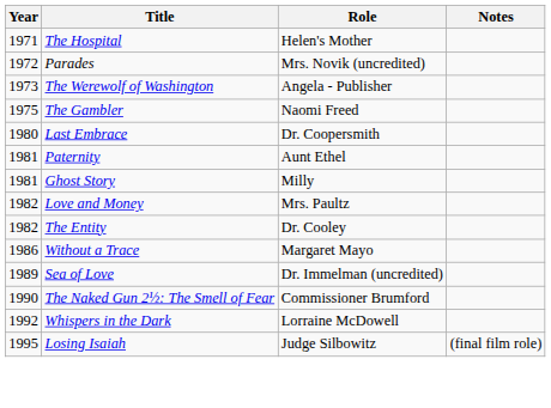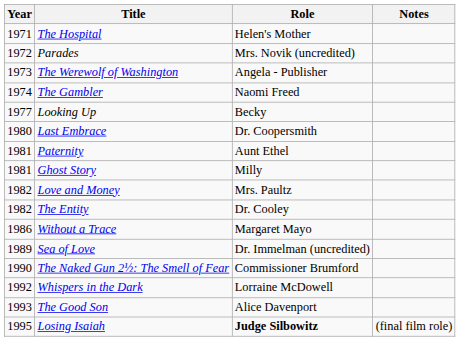 <table class="wikitable sortable">
 <tr>
 <th>Year</th>
 <th>Title</th>
 <th>Role</th>
 <th>Notes</th>
 </tr>
 <tr>
 <td>1971</td>
 <td><em><a href='#'>The Hospital</a></em></td>
 <td>Helen's Mother</td>
 <td></td>
 </tr>
 <tr>
 <td>1972</td>
 <td><em>Parades</em></td>
 <td>Mrs. Novik (uncredited)</td>
 <td></td>
 </tr>
 <tr>
 <td>1973</td>
 <td><em><a href='#'>The Werewolf of Washington</a></em></td>
 <td>Angela - Publisher</td>
 <td></td>
 </tr>
 <tr>
-<td>1975</td>
+<td>1974</td>
 <td><em><a href='#'>The Gambler</a></em></td>
 <td>Naomi Freed</td>
+<td></td>
+</tr>
+<tr>
+<td>1977</td>
+<td><em>Looking Up</em></td>
+<td>Becky</td>
 <td></td>
 </tr>
 <tr>
 <td>1980</td>
 <td><em><a href='#'>Last Embrace</a></em></td>
 <td>Dr. Coopersmith</td>
 <td></td>
 </tr>
 <tr>
 <td>1981</td>
 <td><em><a href='#'>Paternity</a></em></td>
 <td>Aunt Ethel</td>
 <td></td>
 </tr>
 <tr>
 <td>1981</td>
 <td><em><a href='#'>Ghost Story</a></em></td>
 <td>Milly</td>
 <td></td>
 </tr>
 <tr>
 <td>1982</td>
 <td><em><a href='#'>Love and Money</a></em></td>
 <td>Mrs. Paultz</td>
 <td></td>
 </tr>
 <tr>
 <td>1982</td>
 <td><em><a href='#'>The Entity</a></em></td>
 <td>Dr. Cooley</td>
 <td></td>
 </tr>
 <tr>
 <td>1986</td>
 <td><em><a href='#'>Without a Trace</a></em></td>
 <td>Margaret Mayo</td>
 <td></td>
 </tr>
 <tr>
 <td>1989</td>
 <td><em><a href='#'>Sea of Love</a></em></td>
 <td>Dr. Immelman (uncredited)</td>
 <td></td>
 </tr>
 <tr>
 <td>1990</td>
 <td><em><a href='#'>The Naked Gun 2½: The Smell of Fear</a></em></td>
 <td>Commissioner Brumford</td>
 <td></td>
 </tr>
 <tr>
 <td>1992</td>
 <td><em><a href='#'>Whispers in the Dark</a></em></td>
 <td>Lorraine McDowell</td>
 <td></td>
 </tr>
 <tr>
+<td>1993</td>
+<td><em><a href='#'>The Good Son</a></em></td>
+<td>Alice Davenport</td>
+<td></td>
+</tr>
+<tr>
 <td>1995</td>
 <td><em><a href='#'>Losing Isaiah</a></em></td>
-<td>Judge Silbowitz</td>
+<td><strong>Judge Silbowitz</strong></td>
 <td>(final film role)</td>
 </tr>
 </table>
